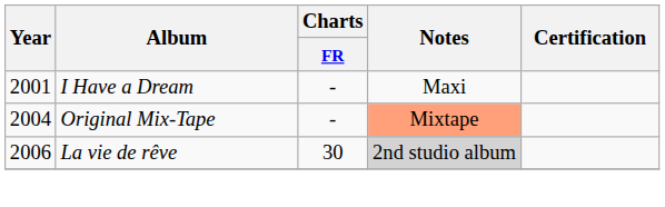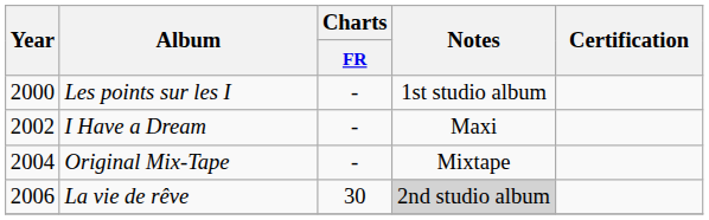 <table class="wikitable">
 <tr>
 <th align="center" rowspan="2">Year</th>
 <th align="center" rowspan="2" width="180">Album</th>
 <th align="center" colspan="1">Charts</th>
 <th align="center" rowspan="2">Notes</th>
 <th align="center" rowspan="2" width="100">Certification</th>
 </tr>
 <tr>
 <th width="20"><small><a href='#'>FR</a></small><br></th>
 </tr>
 <tr>
-<td align="center">2001</td>
+<td align="center">2000</td>
+<td><em>Les points sur les I</em></td>
+<td align="center">-</td>
+<td align="center">1st studio album</td>
+<td align="center"></td>
+</tr>
+<tr>
+<td align="center">2002</td>
 <td><em>I Have a Dream</em></td>
 <td align="center">-</td>
 <td align="center">Maxi</td>
 <td align="center"></td>
 </tr>
 <tr>
 <td align="center">2004</td>
 <td><em>Original Mix-Tape</em></td>
 <td align="center">-</td>
-<td align="center" style="background: lightsalmon;">Mixtape</td>
+<td align="center">Mixtape</td>
 <td align="center"></td>
 </tr>
 <tr>
 <td align="center">2006</td>
 <td><em>La vie de rêve</em></td>
 <td align="center">30</td>
 <td align="center" style="background: lightgrey;">2nd studio album</td>
 <td align="center"></td>
 </tr>
 <tr>
 </tr>
 </table>
